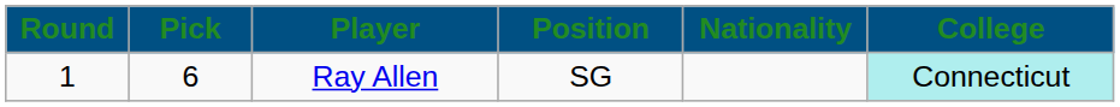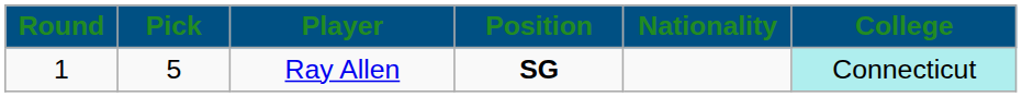 <table class="wikitable sortable sortable">
 <tr>
 <th style="background:#005083; color:#228B22" width="10%">Round</th>
 <th style="background:#005083; color:#228B22" width="10%">Pick</th>
 <th style="background:#005083; color:#228B22" width="20%">Player</th>
 <th style="background:#005083; color:#228B22" width="15%">Position</th>
 <th style="background:#005083; color:#228B22" width="15%">Nationality</th>
 <th style="background:#005083; color:#228B22" width="20%">College</th>
 </tr>
 <tr style="text-align: center">
 <td>1</td>
-<td>6</td>
+<td>5</td>
 <td><a href='#'>Ray Allen</a></td>
-<td>SG</td>
+<td><strong>SG</strong></td>
 <td></td>
 <td style="background: paleturquoise;">Connecticut</td>
 </tr>
 </table>
